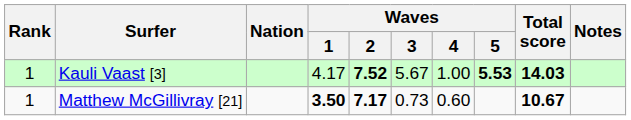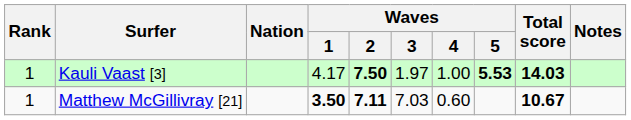 <table class="wikitable sortable" style="text-align:center">
 <tr>
 <th rowspan=2>Rank</th>
 <th rowspan=2>Surfer</th>
 <th rowspan=2>Nation</th>
 <th colspan=5>Waves</th>
 <th rowspan=2>Total<br>score</th>
 <th rowspan=2>Notes</th>
 </tr>
 <tr>
 <th>1</th>
 <th>2</th>
 <th>3</th>
 <th>4</th>
 <th>5</th>
 </tr>
 <tr bgcolor=ccffcc>
 <td>1</td>
 <td align=left><a href='#'>Kauli Vaast</a> <small>[3]</small></td>
 <td align=left></td>
 <td>4.17</td>
-<td><strong>7.52</strong></td>
-<td>5.67</td>
+<td><strong>7.50</strong></td>
+<td>1.97</td>
 <td>1.00</td>
 <td><strong>5.53</strong></td>
 <td><strong>14.03</strong></td>
 <td></td>
 </tr>
 <tr>
 <td>1</td>
 <td align=left><a href='#'>Matthew McGillivray</a> <small>[21]</small></td>
 <td align=left></td>
 <td><strong>3.50</strong></td>
-<td><strong>7.17</strong></td>
-<td>0.73</td>
+<td><strong>7.11</strong></td>
+<td>7.03</td>
 <td>0.60</td>
 <td></td>
 <td><strong>10.67</strong></td>
 <td></td>
 </tr>
 </table>
